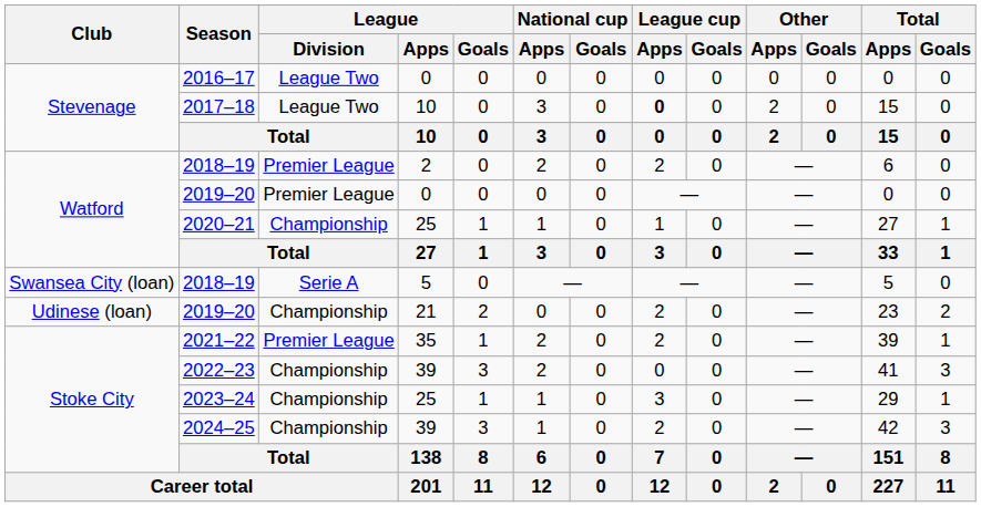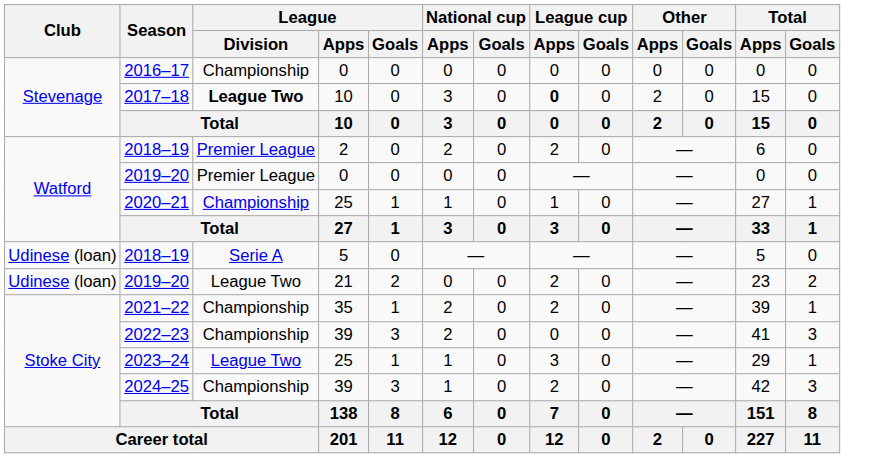 <table class="wikitable" style="text-align: center">
 <tr>
 <th rowspan="2">Club</th>
 <th rowspan="2">Season</th>
 <th colspan="3">League</th>
 <th colspan="2">National cup</th>
 <th colspan="2">League cup</th>
 <th colspan="2">Other</th>
 <th colspan="2">Total</th>
 </tr>
 <tr>
 <th>Division</th>
 <th>Apps</th>
 <th>Goals</th>
 <th>Apps</th>
 <th>Goals</th>
 <th>Apps</th>
 <th>Goals</th>
 <th>Apps</th>
 <th>Goals</th>
 <th>Apps</th>
 <th>Goals</th>
 </tr>
 <tr>
 <td rowspan="3"><a href='#'>Stevenage</a></td>
 <td><a href='#'>2016–17</a></td>
-<td><a href='#'>League Two</a></td>
+<td>Championship</td>
 <td>0</td>
 <td>0</td>
 <td>0</td>
 <td>0</td>
 <td>0</td>
 <td>0</td>
 <td>0</td>
 <td>0</td>
 <td>0</td>
 <td>0</td>
 </tr>
 <tr>
 <td><a href='#'>2017–18</a></td>
-<td>League Two</td>
+<td><strong>League Two</strong></td>
 <td>10</td>
 <td>0</td>
 <td>3</td>
 <td>0</td>
 <td><strong>0</strong></td>
 <td>0</td>
 <td>2</td>
 <td>0</td>
 <td>15</td>
 <td>0</td>
 </tr>
 <tr>
 <th colspan="2">Total</th>
 <th>10</th>
 <th>0</th>
 <th>3</th>
 <th>0</th>
 <th>0</th>
 <th>0</th>
 <th>2</th>
 <th>0</th>
 <th>15</th>
 <th>0</th>
 </tr>
 <tr>
 <td rowspan="4"><a href='#'>Watford</a></td>
 <td><a href='#'>2018–19</a></td>
 <td><a href='#'>Premier League</a></td>
 <td>2</td>
 <td>0</td>
 <td>2</td>
 <td>0</td>
 <td>2</td>
 <td>0</td>
 <td colspan="2">—</td>
 <td>6</td>
 <td>0</td>
 </tr>
 <tr>
 <td><a href='#'>2019–20</a></td>
 <td>Premier League</td>
 <td>0</td>
 <td>0</td>
 <td>0</td>
 <td>0</td>
 <td colspan="2">—</td>
 <td colspan="2">—</td>
 <td>0</td>
 <td>0</td>
 </tr>
 <tr>
 <td><a href='#'>2020–21</a></td>
 <td><a href='#'>Championship</a></td>
 <td>25</td>
 <td>1</td>
 <td>1</td>
 <td>0</td>
 <td>1</td>
 <td>0</td>
 <td colspan="2">—</td>
 <td>27</td>
 <td>1</td>
 </tr>
 <tr>
 <th colspan="2">Total</th>
 <th>27</th>
 <th>1</th>
 <th>3</th>
 <th>0</th>
 <th>3</th>
 <th>0</th>
 <th colspan="2">—</th>
 <th>33</th>
 <th>1</th>
 </tr>
 <tr>
-<td><a href='#'>Swansea City</a> (loan)</td>
+<td><a href='#'>Udinese</a> (loan)</td>
 <td><a href='#'>2018–19</a></td>
 <td><a href='#'>Serie A</a></td>
 <td>5</td>
 <td>0</td>
 <td colspan="2">—</td>
 <td colspan="2">—</td>
 <td colspan="2">—</td>
 <td>5</td>
 <td>0</td>
 </tr>
 <tr>
 <td><a href='#'>Udinese</a> (loan)</td>
 <td><a href='#'>2019–20</a></td>
-<td>Championship</td>
+<td>League Two</td>
 <td>21</td>
 <td>2</td>
 <td>0</td>
 <td>0</td>
 <td>2</td>
 <td>0</td>
 <td colspan="2">—</td>
 <td>23</td>
 <td>2</td>
 </tr>
 <tr>
 <td rowspan="5"><a href='#'>Stoke City</a></td>
 <td><a href='#'>2021–22</a></td>
-<td><a href='#'>Premier League</a></td>
+<td>Championship</td>
 <td>35</td>
 <td>1</td>
 <td>2</td>
 <td>0</td>
 <td>2</td>
 <td>0</td>
 <td colspan="2">—</td>
 <td>39</td>
 <td>1</td>
 </tr>
 <tr>
 <td><a href='#'>2022–23</a></td>
 <td>Championship</td>
 <td>39</td>
 <td>3</td>
 <td>2</td>
 <td>0</td>
 <td>0</td>
 <td>0</td>
 <td colspan="2">—</td>
 <td>41</td>
 <td>3</td>
 </tr>
 <tr>
 <td><a href='#'>2023–24</a></td>
-<td>Championship</td>
+<td><a href='#'>League Two</a></td>
 <td>25</td>
 <td>1</td>
 <td>1</td>
 <td>0</td>
 <td>3</td>
 <td>0</td>
 <td colspan="2">—</td>
 <td>29</td>
 <td>1</td>
 </tr>
 <tr>
 <td><a href='#'>2024–25</a></td>
 <td>Championship</td>
 <td>39</td>
 <td>3</td>
 <td>1</td>
 <td>0</td>
 <td>2</td>
 <td>0</td>
 <td colspan="2">—</td>
 <td>42</td>
 <td>3</td>
 </tr>
 <tr>
 <th colspan="2">Total</th>
 <th>138</th>
 <th>8</th>
 <th>6</th>
 <th>0</th>
 <th>7</th>
 <th>0</th>
 <th colspan="2">—</th>
 <th>151</th>
 <th>8</th>
 </tr>
 <tr>
 <th colspan=3>Career total</th>
 <th>201</th>
 <th>11</th>
 <th>12</th>
 <th>0</th>
 <th>12</th>
 <th>0</th>
 <th>2</th>
 <th>0</th>
 <th>227</th>
 <th>11</th>
 </tr>
 </table>
